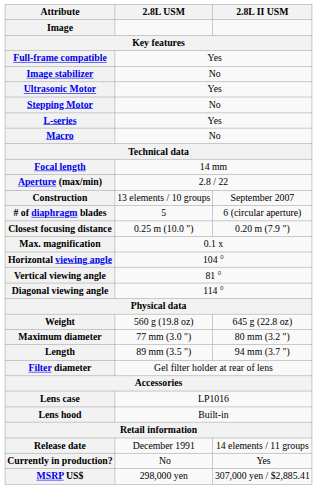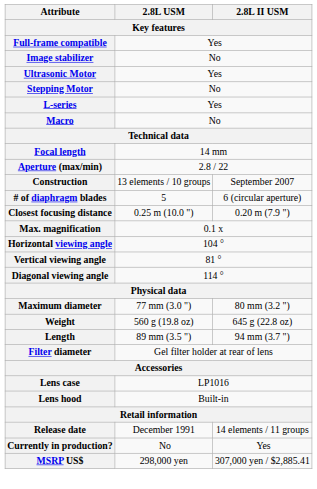 <table class="wikitable" style="margin:1em auto; text-align:center">
 <tr>
 <th>Attribute</th>
 <th>2.8L USM</th>
 <th>2.8L II USM</th>
-</tr>
-<tr>
-<th>Image</th>
-<td></td>
-<td></td>
 </tr>
 <tr>
 <th colspan=3>Key features</th>
 </tr>
 <tr>
 <th><a href='#'>Full-frame compatible</a></th>
 <td colspan=2> Yes</td>
 </tr>
 <tr>
 <th><a href='#'>Image stabilizer</a></th>
 <td colspan=2> No</td>
 </tr>
 <tr>
 <th><a href='#'>Ultrasonic Motor</a></th>
 <td colspan=2> Yes</td>
 </tr>
 <tr>
 <th><a href='#'>Stepping Motor</a></th>
 <td colspan=2> No</td>
 </tr>
 <tr>
 <th><a href='#'>L-series</a></th>
 <td colspan=2> Yes</td>
 </tr>
 <tr>
 <th><a href='#'>Macro</a></th>
 <td colspan=2> No</td>
 </tr>
 <tr>
 <th colspan=3>Technical data</th>
 </tr>
 <tr>
 <th><a href='#'>Focal length</a></th>
 <td colspan=2>14 mm</td>
 </tr>
 <tr>
 <th><a href='#'>Aperture</a> (max/min)</th>
 <td colspan=2>2.8 / 22</td>
 </tr>
 <tr>
 <th>Construction</th>
 <td>13 elements / 10 groups</td>
 <td>September 2007</td>
 </tr>
 <tr>
 <th># of <a href='#'>diaphragm</a> blades</th>
 <td>5</td>
 <td>6 (circular aperture)</td>
 </tr>
 <tr>
 <th>Closest focusing distance</th>
 <td>0.25 m (10.0 ")</td>
 <td>0.20 m (7.9 ")</td>
 </tr>
 <tr>
 <th>Max. magnification</th>
 <td colspan=2>0.1 x</td>
 </tr>
 <tr>
 <th>Horizontal <a href='#'>viewing angle</a></th>
 <td colspan=2>104 °</td>
 </tr>
 <tr>
 <th>Vertical viewing angle</th>
 <td colspan=2>81 °</td>
 </tr>
 <tr>
 <th>Diagonal viewing angle</th>
 <td colspan=2>114 °</td>
 </tr>
 <tr>
 <th colspan=3>Physical data</th>
 </tr>
 <tr>
+<th>Maximum diameter</th>
+<td>77 mm (3.0 ")</td>
+<td>80 mm (3.2 ")</td>
+</tr>
+<tr>
 <th>Weight</th>
 <td>560 g (19.8 oz)</td>
 <td>645 g (22.8 oz)</td>
-</tr>
-<tr>
-<th>Maximum diameter</th>
-<td>77 mm (3.0 ")</td>
-<td>80 mm (3.2 ")</td>
 </tr>
 <tr>
 <th>Length</th>
 <td>89 mm (3.5 ")</td>
 <td>94 mm (3.7 ")</td>
 </tr>
 <tr>
 <th><a href='#'>Filter</a> diameter</th>
 <td colspan=2>Gel filter holder at rear of lens</td>
 </tr>
 <tr>
 <th colspan=3>Accessories</th>
 </tr>
 <tr>
 <th>Lens case</th>
 <td colspan=2>LP1016</td>
 </tr>
 <tr>
 <th>Lens hood</th>
 <td colspan=2>Built-in</td>
 </tr>
 <tr>
 <th colspan=3>Retail information</th>
 </tr>
 <tr>
 <th>Release date</th>
 <td>December 1991</td>
 <td>14 elements / 11 groups</td>
 </tr>
 <tr>
 <th>Currently in production?</th>
 <td> No</td>
 <td> Yes</td>
 </tr>
 <tr>
 <th><a href='#'>MSRP</a> US$</th>
 <td>298,000 yen</td>
 <td>307,000 yen / $2,885.41</td>
 </tr>
 </table>
